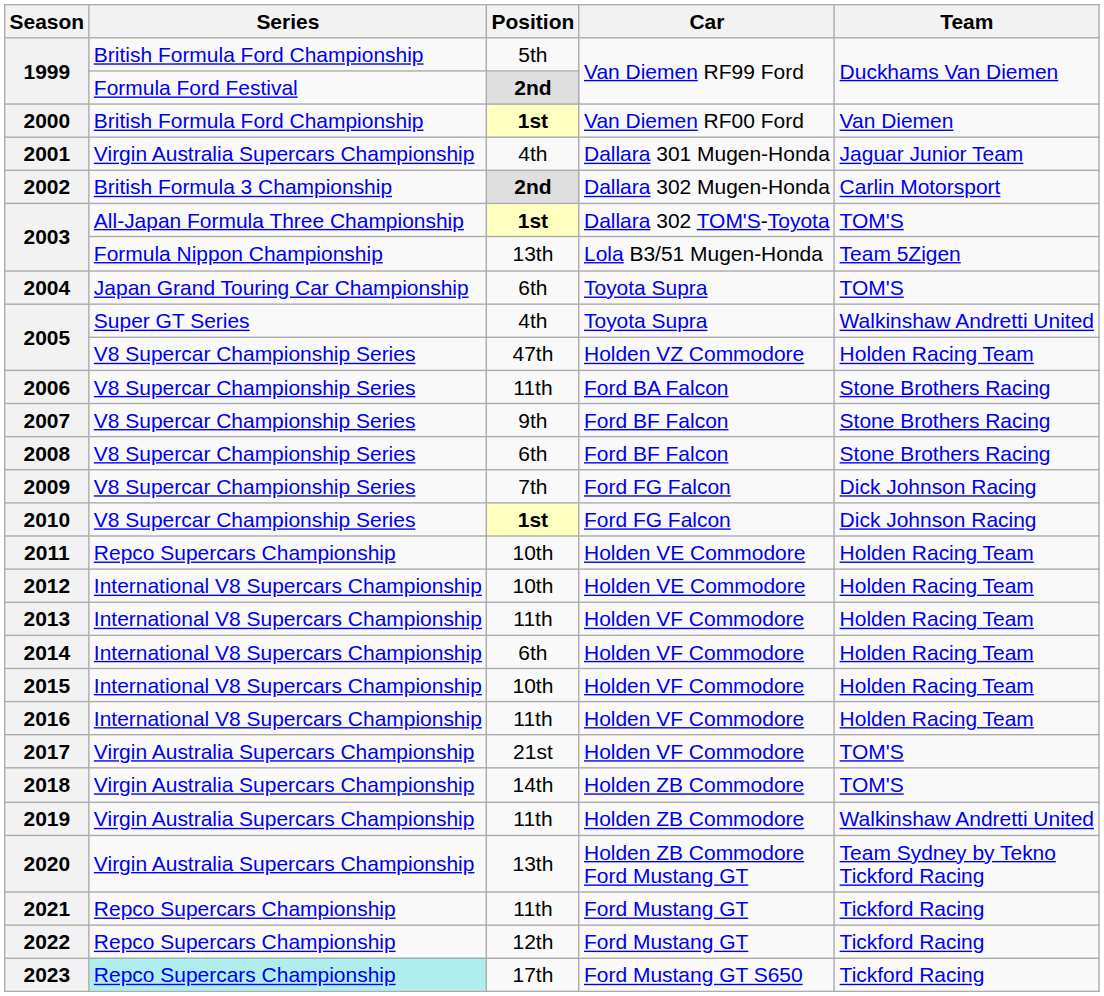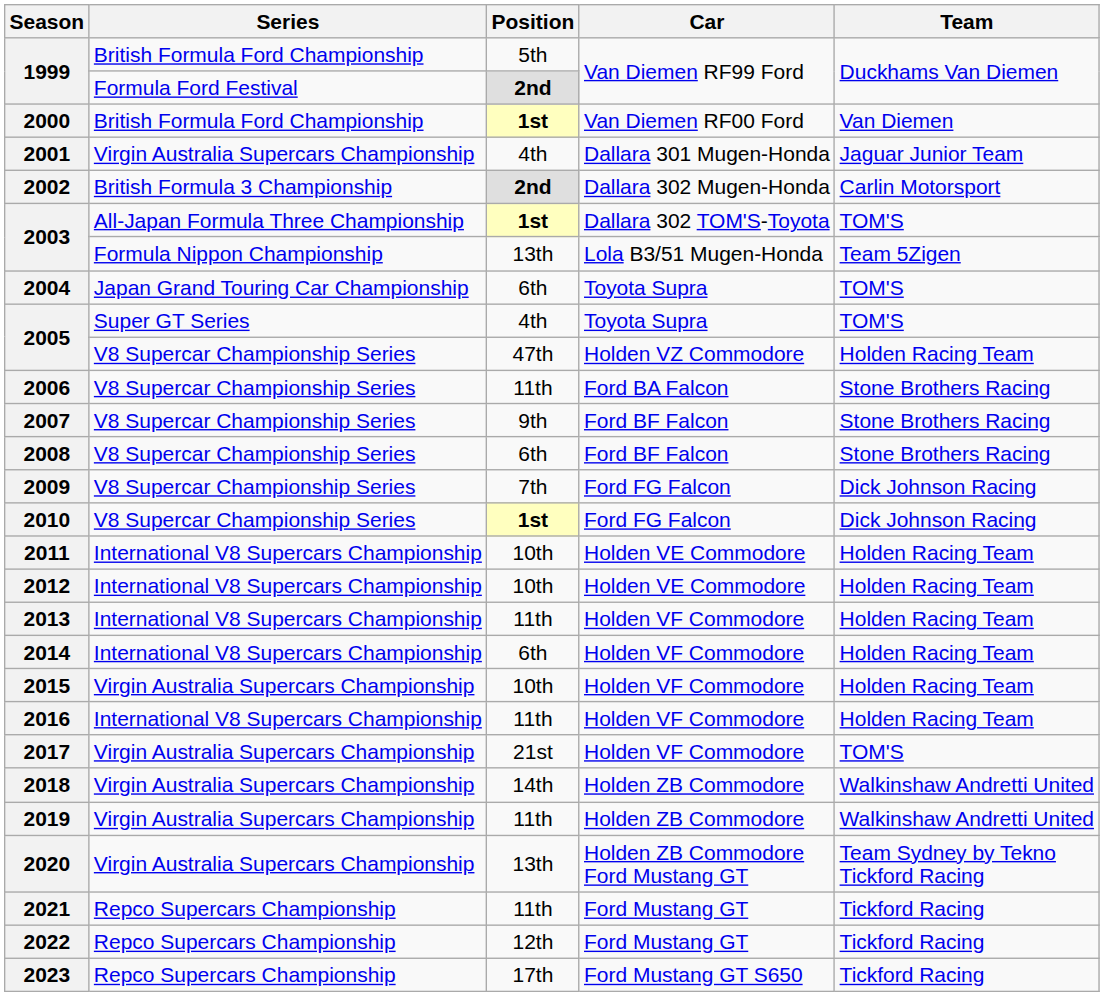 <table class="wikitable" style="font-size: 95%;">
 <tr>
 <th>Season</th>
 <th>Series</th>
 <th>Position</th>
 <th>Car</th>
 <th>Team</th>
 </tr>
 <tr>
 <th rowspan=2>1999</th>
 <td><a href='#'>British Formula Ford Championship</a></td>
 <td align="center">5th</td>
 <td rowspan=2><a href='#'>Van Diemen</a> RF99 Ford</td>
 <td rowspan=2><a href='#'>Duckhams Van Diemen</a></td>
 </tr>
 <tr>
 <td><a href='#'>Formula Ford Festival</a></td>
 <td align="center" style="background: #dfdfdf"><strong>2nd</strong></td>
 </tr>
 <tr>
 <th>2000</th>
 <td><a href='#'>British Formula Ford Championship</a></td>
 <td align="center" style="background: #ffffbf"><strong>1st</strong></td>
 <td><a href='#'>Van Diemen</a> RF00 Ford</td>
 <td><a href='#'>Van Diemen</a></td>
 </tr>
 <tr>
 <th>2001</th>
 <td><a href='#'>Virgin Australia Supercars Championship</a></td>
 <td align="center">4th</td>
 <td><a href='#'>Dallara</a> 301 Mugen-Honda</td>
 <td><a href='#'>Jaguar Junior Team</a></td>
 </tr>
 <tr>
 <th>2002</th>
 <td><a href='#'>British Formula 3 Championship</a></td>
 <td align="center" style="background: #dfdfdf"><strong>2nd</strong></td>
 <td><a href='#'>Dallara</a> 302 Mugen-Honda</td>
 <td><a href='#'>Carlin Motorsport</a></td>
 </tr>
 <tr>
 <th rowspan=2>2003</th>
 <td><a href='#'>All-Japan Formula Three Championship</a></td>
 <td align="center" style="background: #ffffbf"><strong>1st</strong></td>
 <td><a href='#'>Dallara</a> 302 <a href='#'>TOM'S</a>-<a href='#'>Toyota</a></td>
 <td><a href='#'>TOM'S</a></td>
 </tr>
 <tr>
 <td><a href='#'>Formula Nippon Championship</a></td>
 <td align="center">13th</td>
 <td><a href='#'>Lola</a> B3/51 Mugen-Honda</td>
 <td><a href='#'>Team 5Zigen</a></td>
 </tr>
 <tr>
 <th>2004</th>
 <td><a href='#'>Japan Grand Touring Car Championship</a></td>
 <td align="center">6th</td>
 <td><a href='#'>Toyota Supra</a></td>
 <td><a href='#'>TOM'S</a></td>
 </tr>
 <tr>
 <th rowspan=2>2005</th>
 <td><a href='#'>Super GT Series</a></td>
 <td align="center">4th</td>
 <td><a href='#'>Toyota Supra</a></td>
-<td><a href='#'>Walkinshaw Andretti United</a></td>
+<td><a href='#'>TOM'S</a></td>
 </tr>
 <tr>
 <td><a href='#'>V8 Supercar Championship Series</a></td>
 <td align="center">47th</td>
 <td><a href='#'>Holden VZ Commodore</a></td>
 <td><a href='#'>Holden Racing Team</a></td>
 </tr>
 <tr>
 <th>2006</th>
 <td><a href='#'>V8 Supercar Championship Series</a></td>
 <td align="center">11th</td>
 <td><a href='#'>Ford BA Falcon</a></td>
 <td><a href='#'>Stone Brothers Racing</a></td>
 </tr>
 <tr>
 <th>2007</th>
 <td><a href='#'>V8 Supercar Championship Series</a></td>
 <td align="center">9th</td>
 <td><a href='#'>Ford BF Falcon</a></td>
 <td><a href='#'>Stone Brothers Racing</a></td>
 </tr>
 <tr>
 <th>2008</th>
 <td><a href='#'>V8 Supercar Championship Series</a></td>
 <td align="center">6th</td>
 <td><a href='#'>Ford BF Falcon</a></td>
 <td><a href='#'>Stone Brothers Racing</a></td>
 </tr>
 <tr>
 <th>2009</th>
 <td><a href='#'>V8 Supercar Championship Series</a></td>
 <td align="center">7th</td>
 <td><a href='#'>Ford FG Falcon</a></td>
 <td><a href='#'>Dick Johnson Racing</a></td>
 </tr>
 <tr>
 <th>2010</th>
 <td><a href='#'>V8 Supercar Championship Series</a></td>
 <td align="center" style="background: #ffffbf"><strong>1st</strong></td>
 <td><a href='#'>Ford FG Falcon</a></td>
 <td><a href='#'>Dick Johnson Racing</a></td>
 </tr>
 <tr>
 <th>2011</th>
-<td><a href='#'>Repco Supercars Championship</a></td>
+<td><a href='#'>International V8 Supercars Championship</a></td>
 <td align="center">10th</td>
 <td><a href='#'>Holden VE Commodore</a></td>
 <td><a href='#'>Holden Racing Team</a></td>
 </tr>
 <tr>
 <th>2012</th>
 <td><a href='#'>International V8 Supercars Championship</a></td>
 <td align="center">10th</td>
 <td><a href='#'>Holden VE Commodore</a></td>
 <td><a href='#'>Holden Racing Team</a></td>
 </tr>
 <tr>
 <th>2013</th>
 <td><a href='#'>International V8 Supercars Championship</a></td>
 <td align="center">11th</td>
 <td><a href='#'>Holden VF Commodore</a></td>
 <td><a href='#'>Holden Racing Team</a></td>
 </tr>
 <tr>
 <th>2014</th>
 <td><a href='#'>International V8 Supercars Championship</a></td>
 <td align="center">6th</td>
 <td><a href='#'>Holden VF Commodore</a></td>
 <td><a href='#'>Holden Racing Team</a></td>
 </tr>
 <tr>
 <th>2015</th>
-<td><a href='#'>International V8 Supercars Championship</a></td>
+<td><a href='#'>Virgin Australia Supercars Championship</a></td>
 <td align="center">10th</td>
 <td><a href='#'>Holden VF Commodore</a></td>
 <td><a href='#'>Holden Racing Team</a></td>
 </tr>
 <tr>
 <th>2016</th>
 <td><a href='#'>International V8 Supercars Championship</a></td>
 <td align="center">11th</td>
 <td><a href='#'>Holden VF Commodore</a></td>
 <td><a href='#'>Holden Racing Team</a></td>
 </tr>
 <tr>
 <th>2017</th>
 <td><a href='#'>Virgin Australia Supercars Championship</a></td>
 <td align="center">21st</td>
 <td><a href='#'>Holden VF Commodore</a></td>
 <td><a href='#'>TOM'S</a></td>
 </tr>
 <tr>
 <th>2018</th>
 <td><a href='#'>Virgin Australia Supercars Championship</a></td>
 <td align="center">14th</td>
 <td><a href='#'>Holden ZB Commodore</a></td>
-<td><a href='#'>TOM'S</a></td>
+<td><a href='#'>Walkinshaw Andretti United</a></td>
 </tr>
 <tr>
 <th>2019</th>
 <td><a href='#'>Virgin Australia Supercars Championship</a></td>
 <td align="center">11th</td>
 <td><a href='#'>Holden ZB Commodore</a></td>
 <td><a href='#'>Walkinshaw Andretti United</a></td>
 </tr>
 <tr>
 <th>2020</th>
 <td><a href='#'>Virgin Australia Supercars Championship</a></td>
 <td align="center">13th</td>
 <td><a href='#'>Holden ZB Commodore</a><br><a href='#'>Ford Mustang GT</a></td>
 <td><a href='#'>Team Sydney by Tekno</a><br><a href='#'>Tickford Racing</a></td>
 </tr>
 <tr>
 <th>2021</th>
 <td><a href='#'>Repco Supercars Championship</a></td>
 <td align="center">11th</td>
 <td><a href='#'>Ford Mustang GT</a></td>
 <td><a href='#'>Tickford Racing</a></td>
 </tr>
 <tr>
 <th>2022</th>
 <td><a href='#'>Repco Supercars Championship</a></td>
 <td align="center">12th</td>
 <td><a href='#'>Ford Mustang GT</a></td>
 <td><a href='#'>Tickford Racing</a></td>
 </tr>
 <tr>
 <th>2023</th>
-<td style="background: paleturquoise;"><a href='#'>Repco Supercars Championship</a></td>
+<td><a href='#'>Repco Supercars Championship</a></td>
 <td align="center">17th</td>
 <td><a href='#'>Ford Mustang GT S650</a></td>
 <td><a href='#'>Tickford Racing</a></td>
 </tr>
 </table>
